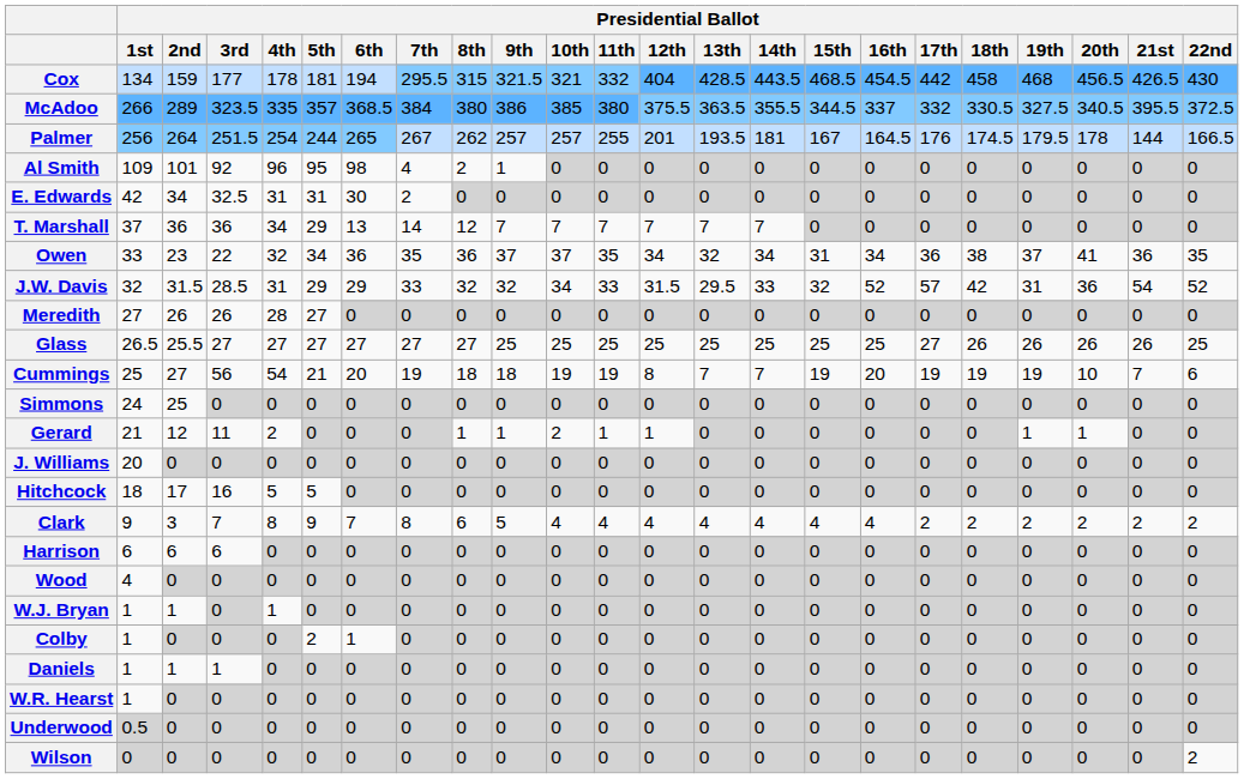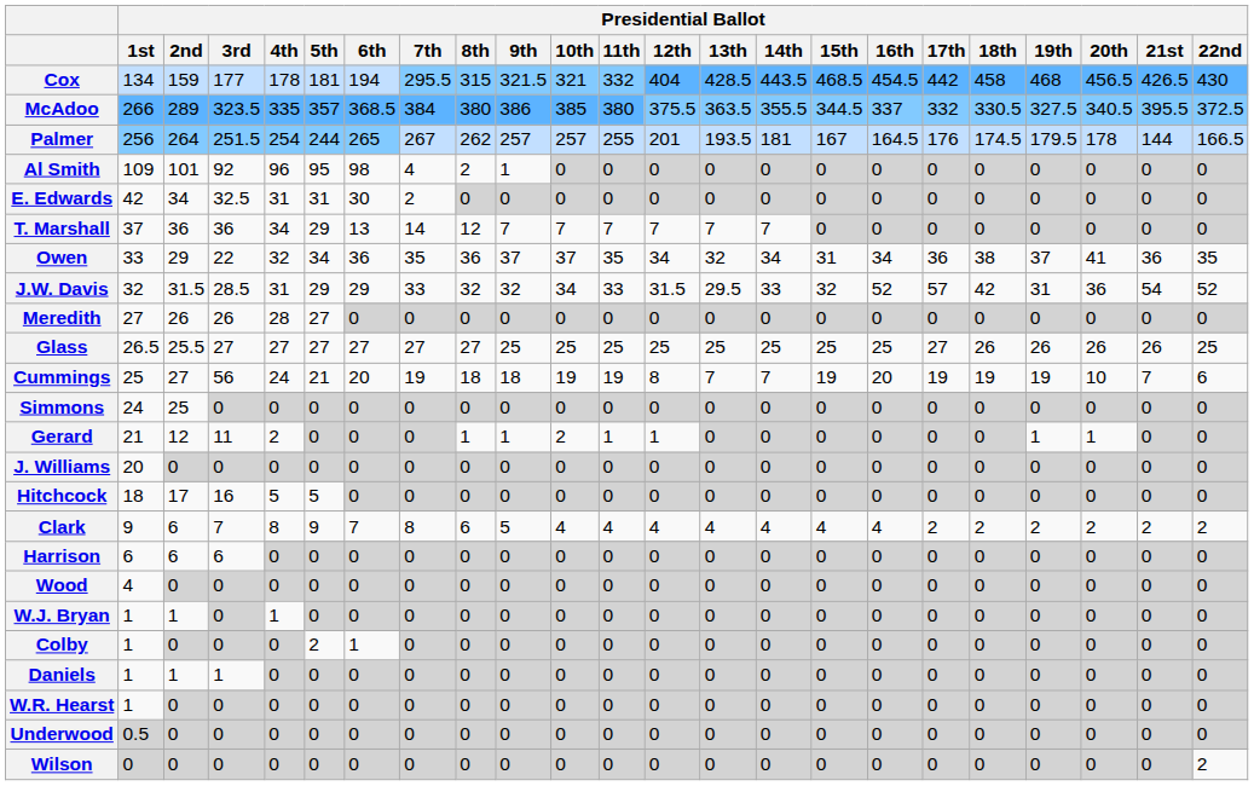 <table class="wikitable collapsible collapsed">
 <tr>
 <th></th>
 <th style="text-align:center" colspan="25"><strong>Presidential Ballot</strong></th>
 </tr>
 <tr>
 <th></th>
 <th>1st</th>
 <th>2nd</th>
 <th>3rd</th>
 <th>4th</th>
 <th>5th</th>
 <th>6th</th>
 <th>7th</th>
 <th>8th</th>
 <th>9th</th>
 <th>10th</th>
 <th>11th</th>
 <th>12th</th>
 <th>13th</th>
 <th>14th</th>
 <th>15th</th>
 <th>16th</th>
 <th>17th</th>
 <th>18th</th>
 <th>19th</th>
 <th>20th</th>
 <th>21st</th>
 <th>22nd</th>
 </tr>
 <tr>
 <th><a href='#'>Cox</a></th>
 <td style="background:#c2dfff">134</td>
 <td style="background:#c2dfff">159</td>
 <td style="background:#c2dfff">177</td>
 <td style="background:#c2dfff">178</td>
 <td style="background:#c2dfff">181</td>
 <td style="background:#c2dfff">194</td>
 <td style="background:#82caff">295.5</td>
 <td style="background:#82caff">315</td>
 <td style="background:#82caff">321.5</td>
 <td style="background:#82caff">321</td>
 <td style="background:#82caff">332</td>
 <td style="background:#5cb3ff">404</td>
 <td style="background:#5cb3ff">428.5</td>
 <td style="background:#5cb3ff">443.5</td>
 <td style="background:#5cb3ff">468.5</td>
 <td style="background:#5cb3ff">454.5</td>
 <td style="background:#5cb3ff">442</td>
 <td style="background:#5cb3ff">458</td>
 <td style="background:#5cb3ff">468</td>
 <td style="background:#5cb3ff">456.5</td>
 <td style="background:#5cb3ff">426.5</td>
 <td style="background:#5cb3ff">430</td>
 </tr>
 <tr>
 <th><a href='#'>McAdoo</a></th>
 <td style="background:#5cb3ff">266</td>
 <td style="background:#5cb3ff">289</td>
 <td style="background:#5cb3ff">323.5</td>
 <td style="background:#5cb3ff">335</td>
 <td style="background:#5cb3ff">357</td>
 <td style="background:#5cb3ff">368.5</td>
 <td style="background:#5cb3ff">384</td>
 <td style="background:#5cb3ff">380</td>
 <td style="background:#5cb3ff">386</td>
 <td style="background:#5cb3ff">385</td>
 <td style="background:#5cb3ff">380</td>
 <td style="background:#82caff">375.5</td>
 <td style="background:#82caff">363.5</td>
 <td style="background:#82caff">355.5</td>
 <td style="background:#82caff">344.5</td>
 <td style="background:#82caff">337</td>
 <td style="background:#82caff">332</td>
 <td style="background:#82caff">330.5</td>
 <td style="background:#82caff">327.5</td>
 <td style="background:#82caff">340.5</td>
 <td style="background:#82caff">395.5</td>
 <td style="background:#82caff">372.5</td>
 </tr>
 <tr>
 <th><a href='#'>Palmer</a></th>
 <td style="background:#82caff">256</td>
 <td style="background:#82caff">264</td>
 <td style="background:#82caff">251.5</td>
 <td style="background:#82caff">254</td>
 <td style="background:#82caff">244</td>
 <td style="background:#82caff">265</td>
 <td style="background:#c2dfff">267</td>
 <td style="background:#c2dfff">262</td>
 <td style="background:#c2dfff">257</td>
 <td style="background:#c2dfff">257</td>
 <td style="background:#c2dfff">255</td>
 <td style="background:#c2dfff">201</td>
 <td style="background:#c2dfff">193.5</td>
 <td style="background:#c2dfff">181</td>
 <td style="background:#c2dfff">167</td>
 <td style="background:#c2dfff">164.5</td>
 <td style="background:#c2dfff">176</td>
 <td style="background:#c2dfff">174.5</td>
 <td style="background:#c2dfff">179.5</td>
 <td style="background:#c2dfff">178</td>
 <td style="background:#c2dfff">144</td>
 <td style="background:#c2dfff">166.5</td>
 </tr>
 <tr>
 <th><a href='#'>Al Smith</a></th>
 <td>109</td>
 <td>101</td>
 <td>92</td>
 <td>96</td>
 <td>95</td>
 <td>98</td>
 <td>4</td>
 <td>2</td>
 <td>1</td>
 <td style="background:#d3d3d3">0</td>
 <td style="background:#d3d3d3">0</td>
 <td style="background:#d3d3d3">0</td>
 <td style="background:#d3d3d3">0</td>
 <td style="background:#d3d3d3">0</td>
 <td style="background:#d3d3d3">0</td>
 <td style="background:#d3d3d3">0</td>
 <td style="background:#d3d3d3">0</td>
 <td style="background:#d3d3d3">0</td>
 <td style="background:#d3d3d3">0</td>
 <td style="background:#d3d3d3">0</td>
 <td style="background:#d3d3d3">0</td>
 <td style="background:#d3d3d3">0</td>
 </tr>
 <tr>
 <th><a href='#'>E. Edwards</a></th>
 <td>42</td>
 <td>34</td>
 <td>32.5</td>
 <td>31</td>
 <td>31</td>
 <td>30</td>
 <td>2</td>
 <td style="background:#d3d3d3">0</td>
 <td style="background:#d3d3d3">0</td>
 <td style="background:#d3d3d3">0</td>
 <td style="background:#d3d3d3">0</td>
 <td style="background:#d3d3d3">0</td>
 <td style="background:#d3d3d3">0</td>
 <td style="background:#d3d3d3">0</td>
 <td style="background:#d3d3d3">0</td>
 <td style="background:#d3d3d3">0</td>
 <td style="background:#d3d3d3">0</td>
 <td style="background:#d3d3d3">0</td>
 <td style="background:#d3d3d3">0</td>
 <td style="background:#d3d3d3">0</td>
 <td style="background:#d3d3d3">0</td>
 <td style="background:#d3d3d3">0</td>
 </tr>
 <tr>
 <th><a href='#'>T. Marshall</a></th>
 <td>37</td>
 <td>36</td>
 <td>36</td>
 <td>34</td>
 <td>29</td>
 <td>13</td>
 <td>14</td>
 <td>12</td>
 <td>7</td>
 <td>7</td>
 <td>7</td>
 <td>7</td>
 <td>7</td>
 <td>7</td>
 <td style="background:#d3d3d3">0</td>
 <td style="background:#d3d3d3">0</td>
 <td style="background:#d3d3d3">0</td>
 <td style="background:#d3d3d3">0</td>
 <td style="background:#d3d3d3">0</td>
 <td style="background:#d3d3d3">0</td>
 <td style="background:#d3d3d3">0</td>
 <td style="background:#d3d3d3">0</td>
 </tr>
 <tr>
 <th><a href='#'>Owen</a></th>
 <td>33</td>
-<td>23</td>
+<td>29</td>
 <td>22</td>
 <td>32</td>
 <td>34</td>
 <td>36</td>
 <td>35</td>
 <td>36</td>
 <td>37</td>
 <td>37</td>
 <td>35</td>
 <td>34</td>
 <td>32</td>
 <td>34</td>
 <td>31</td>
 <td>34</td>
 <td>36</td>
 <td>38</td>
 <td>37</td>
 <td>41</td>
 <td>36</td>
 <td>35</td>
 </tr>
 <tr>
 <th><a href='#'>J.W. Davis</a></th>
 <td>32</td>
 <td>31.5</td>
 <td>28.5</td>
 <td>31</td>
 <td>29</td>
 <td>29</td>
 <td>33</td>
 <td>32</td>
 <td>32</td>
 <td>34</td>
 <td>33</td>
 <td>31.5</td>
 <td>29.5</td>
 <td>33</td>
 <td>32</td>
 <td>52</td>
 <td>57</td>
 <td>42</td>
 <td>31</td>
 <td>36</td>
 <td>54</td>
 <td>52</td>
 </tr>
 <tr>
 <th><a href='#'>Meredith</a></th>
 <td>27</td>
 <td>26</td>
 <td>26</td>
 <td>28</td>
 <td>27</td>
 <td style="background:#d3d3d3">0</td>
 <td style="background:#d3d3d3">0</td>
 <td style="background:#d3d3d3">0</td>
 <td style="background:#d3d3d3">0</td>
 <td style="background:#d3d3d3">0</td>
 <td style="background:#d3d3d3">0</td>
 <td style="background:#d3d3d3">0</td>
 <td style="background:#d3d3d3">0</td>
 <td style="background:#d3d3d3">0</td>
 <td style="background:#d3d3d3">0</td>
 <td style="background:#d3d3d3">0</td>
 <td style="background:#d3d3d3">0</td>
 <td style="background:#d3d3d3">0</td>
 <td style="background:#d3d3d3">0</td>
 <td style="background:#d3d3d3">0</td>
 <td style="background:#d3d3d3">0</td>
 <td style="background:#d3d3d3">0</td>
 </tr>
 <tr>
 <th><a href='#'>Glass</a></th>
 <td>26.5</td>
 <td>25.5</td>
 <td>27</td>
 <td>27</td>
 <td>27</td>
 <td>27</td>
 <td>27</td>
 <td>27</td>
 <td>25</td>
 <td>25</td>
 <td>25</td>
 <td>25</td>
 <td>25</td>
 <td>25</td>
 <td>25</td>
 <td>25</td>
 <td>27</td>
 <td>26</td>
 <td>26</td>
 <td>26</td>
 <td>26</td>
 <td>25</td>
 </tr>
 <tr>
 <th><a href='#'>Cummings</a></th>
 <td>25</td>
 <td>27</td>
 <td>56</td>
-<td>54</td>
+<td>24</td>
 <td>21</td>
 <td>20</td>
 <td>19</td>
 <td>18</td>
 <td>18</td>
 <td>19</td>
 <td>19</td>
 <td>8</td>
 <td>7</td>
 <td>7</td>
 <td>19</td>
 <td>20</td>
 <td>19</td>
 <td>19</td>
 <td>19</td>
 <td>10</td>
 <td>7</td>
 <td>6</td>
 </tr>
 <tr>
 <th><a href='#'>Simmons</a></th>
 <td>24</td>
 <td>25</td>
 <td style="background:#d3d3d3">0</td>
 <td style="background:#d3d3d3">0</td>
 <td style="background:#d3d3d3">0</td>
 <td style="background:#d3d3d3">0</td>
 <td style="background:#d3d3d3">0</td>
 <td style="background:#d3d3d3">0</td>
 <td style="background:#d3d3d3">0</td>
 <td style="background:#d3d3d3">0</td>
 <td style="background:#d3d3d3">0</td>
 <td style="background:#d3d3d3">0</td>
 <td style="background:#d3d3d3">0</td>
 <td style="background:#d3d3d3">0</td>
 <td style="background:#d3d3d3">0</td>
 <td style="background:#d3d3d3">0</td>
 <td style="background:#d3d3d3">0</td>
 <td style="background:#d3d3d3">0</td>
 <td style="background:#d3d3d3">0</td>
 <td style="background:#d3d3d3">0</td>
 <td style="background:#d3d3d3">0</td>
 <td style="background:#d3d3d3">0</td>
 </tr>
 <tr>
 <th><a href='#'>Gerard</a></th>
 <td>21</td>
 <td>12</td>
 <td>11</td>
 <td>2</td>
 <td style="background:#d3d3d3">0</td>
 <td style="background:#d3d3d3">0</td>
 <td style="background:#d3d3d3">0</td>
 <td>1</td>
 <td>1</td>
 <td>2</td>
 <td>1</td>
 <td>1</td>
 <td style="background:#d3d3d3">0</td>
 <td style="background:#d3d3d3">0</td>
 <td style="background:#d3d3d3">0</td>
 <td style="background:#d3d3d3">0</td>
 <td style="background:#d3d3d3">0</td>
 <td style="background:#d3d3d3">0</td>
 <td>1</td>
 <td>1</td>
 <td style="background:#d3d3d3">0</td>
 <td style="background:#d3d3d3">0</td>
 </tr>
 <tr>
 <th><a href='#'>J. Williams</a></th>
 <td>20</td>
 <td style="background:#d3d3d3">0</td>
 <td style="background:#d3d3d3">0</td>
 <td style="background:#d3d3d3">0</td>
 <td style="background:#d3d3d3">0</td>
 <td style="background:#d3d3d3">0</td>
 <td style="background:#d3d3d3">0</td>
 <td style="background:#d3d3d3">0</td>
 <td style="background:#d3d3d3">0</td>
 <td style="background:#d3d3d3">0</td>
 <td style="background:#d3d3d3">0</td>
 <td style="background:#d3d3d3">0</td>
 <td style="background:#d3d3d3">0</td>
 <td style="background:#d3d3d3">0</td>
 <td style="background:#d3d3d3">0</td>
 <td style="background:#d3d3d3">0</td>
 <td style="background:#d3d3d3">0</td>
 <td style="background:#d3d3d3">0</td>
 <td style="background:#d3d3d3">0</td>
 <td style="background:#d3d3d3">0</td>
 <td style="background:#d3d3d3">0</td>
 <td style="background:#d3d3d3">0</td>
 </tr>
 <tr>
 <th><a href='#'>Hitchcock</a></th>
 <td>18</td>
 <td>17</td>
 <td>16</td>
 <td>5</td>
 <td>5</td>
 <td style="background:#d3d3d3">0</td>
 <td style="background:#d3d3d3">0</td>
 <td style="background:#d3d3d3">0</td>
 <td style="background:#d3d3d3">0</td>
 <td style="background:#d3d3d3">0</td>
 <td style="background:#d3d3d3">0</td>
 <td style="background:#d3d3d3">0</td>
 <td style="background:#d3d3d3">0</td>
 <td style="background:#d3d3d3">0</td>
 <td style="background:#d3d3d3">0</td>
 <td style="background:#d3d3d3">0</td>
 <td style="background:#d3d3d3">0</td>
 <td style="background:#d3d3d3">0</td>
 <td style="background:#d3d3d3">0</td>
 <td style="background:#d3d3d3">0</td>
 <td style="background:#d3d3d3">0</td>
 <td style="background:#d3d3d3">0</td>
 </tr>
 <tr>
 <th><a href='#'>Clark</a></th>
 <td>9</td>
-<td>3</td>
+<td>6</td>
 <td>7</td>
 <td>8</td>
 <td>9</td>
 <td>7</td>
 <td>8</td>
 <td>6</td>
 <td>5</td>
 <td>4</td>
 <td>4</td>
 <td>4</td>
 <td>4</td>
 <td>4</td>
 <td>4</td>
 <td>4</td>
 <td>2</td>
 <td>2</td>
 <td>2</td>
 <td>2</td>
 <td>2</td>
 <td>2</td>
 </tr>
 <tr>
 <th><a href='#'>Harrison</a></th>
 <td>6</td>
 <td>6</td>
 <td>6</td>
 <td style="background:#d3d3d3">0</td>
 <td style="background:#d3d3d3">0</td>
 <td style="background:#d3d3d3">0</td>
 <td style="background:#d3d3d3">0</td>
 <td style="background:#d3d3d3">0</td>
 <td style="background:#d3d3d3">0</td>
 <td style="background:#d3d3d3">0</td>
 <td style="background:#d3d3d3">0</td>
 <td style="background:#d3d3d3">0</td>
 <td style="background:#d3d3d3">0</td>
 <td style="background:#d3d3d3">0</td>
 <td style="background:#d3d3d3">0</td>
 <td style="background:#d3d3d3">0</td>
 <td style="background:#d3d3d3">0</td>
 <td style="background:#d3d3d3">0</td>
 <td style="background:#d3d3d3">0</td>
 <td style="background:#d3d3d3">0</td>
 <td style="background:#d3d3d3">0</td>
 <td style="background:#d3d3d3">0</td>
 </tr>
 <tr>
 <th><a href='#'>Wood</a></th>
 <td>4</td>
 <td style="background:#d3d3d3">0</td>
 <td style="background:#d3d3d3">0</td>
 <td style="background:#d3d3d3">0</td>
 <td style="background:#d3d3d3">0</td>
 <td style="background:#d3d3d3">0</td>
 <td style="background:#d3d3d3">0</td>
 <td style="background:#d3d3d3">0</td>
 <td style="background:#d3d3d3">0</td>
 <td style="background:#d3d3d3">0</td>
 <td style="background:#d3d3d3">0</td>
 <td style="background:#d3d3d3">0</td>
 <td style="background:#d3d3d3">0</td>
 <td style="background:#d3d3d3">0</td>
 <td style="background:#d3d3d3">0</td>
 <td style="background:#d3d3d3">0</td>
 <td style="background:#d3d3d3">0</td>
 <td style="background:#d3d3d3">0</td>
 <td style="background:#d3d3d3">0</td>
 <td style="background:#d3d3d3">0</td>
 <td style="background:#d3d3d3">0</td>
 <td style="background:#d3d3d3">0</td>
 </tr>
 <tr>
 <th><a href='#'>W.J. Bryan</a></th>
 <td>1</td>
 <td>1</td>
 <td style="background:#d3d3d3">0</td>
 <td>1</td>
 <td style="background:#d3d3d3">0</td>
 <td style="background:#d3d3d3">0</td>
 <td style="background:#d3d3d3">0</td>
 <td style="background:#d3d3d3">0</td>
 <td style="background:#d3d3d3">0</td>
 <td style="background:#d3d3d3">0</td>
 <td style="background:#d3d3d3">0</td>
 <td style="background:#d3d3d3">0</td>
 <td style="background:#d3d3d3">0</td>
 <td style="background:#d3d3d3">0</td>
 <td style="background:#d3d3d3">0</td>
 <td style="background:#d3d3d3">0</td>
 <td style="background:#d3d3d3">0</td>
 <td style="background:#d3d3d3">0</td>
 <td style="background:#d3d3d3">0</td>
 <td style="background:#d3d3d3">0</td>
 <td style="background:#d3d3d3">0</td>
 <td style="background:#d3d3d3">0</td>
 </tr>
 <tr>
 <th><a href='#'>Colby</a></th>
 <td>1</td>
 <td style="background:#d3d3d3">0</td>
 <td style="background:#d3d3d3">0</td>
 <td style="background:#d3d3d3">0</td>
 <td>2</td>
 <td>1</td>
 <td style="background:#d3d3d3">0</td>
 <td style="background:#d3d3d3">0</td>
 <td style="background:#d3d3d3">0</td>
 <td style="background:#d3d3d3">0</td>
 <td style="background:#d3d3d3">0</td>
 <td style="background:#d3d3d3">0</td>
 <td style="background:#d3d3d3">0</td>
 <td style="background:#d3d3d3">0</td>
 <td style="background:#d3d3d3">0</td>
 <td style="background:#d3d3d3">0</td>
 <td style="background:#d3d3d3">0</td>
 <td style="background:#d3d3d3">0</td>
 <td style="background:#d3d3d3">0</td>
 <td style="background:#d3d3d3">0</td>
 <td style="background:#d3d3d3">0</td>
 <td style="background:#d3d3d3">0</td>
 </tr>
 <tr>
 <th><a href='#'>Daniels</a></th>
 <td>1</td>
 <td>1</td>
 <td>1</td>
 <td style="background:#d3d3d3">0</td>
 <td style="background:#d3d3d3">0</td>
 <td style="background:#d3d3d3">0</td>
 <td style="background:#d3d3d3">0</td>
 <td style="background:#d3d3d3">0</td>
 <td style="background:#d3d3d3">0</td>
 <td style="background:#d3d3d3">0</td>
 <td style="background:#d3d3d3">0</td>
 <td style="background:#d3d3d3">0</td>
 <td style="background:#d3d3d3">0</td>
 <td style="background:#d3d3d3">0</td>
 <td style="background:#d3d3d3">0</td>
 <td style="background:#d3d3d3">0</td>
 <td style="background:#d3d3d3">0</td>
 <td style="background:#d3d3d3">0</td>
 <td style="background:#d3d3d3">0</td>
 <td style="background:#d3d3d3">0</td>
 <td style="background:#d3d3d3">0</td>
 <td style="background:#d3d3d3">0</td>
 </tr>
 <tr>
 <th><a href='#'>W.R. Hearst</a></th>
 <td>1</td>
 <td style="background:#d3d3d3">0</td>
 <td style="background:#d3d3d3">0</td>
 <td style="background:#d3d3d3">0</td>
 <td style="background:#d3d3d3">0</td>
 <td style="background:#d3d3d3">0</td>
 <td style="background:#d3d3d3">0</td>
 <td style="background:#d3d3d3">0</td>
 <td style="background:#d3d3d3">0</td>
 <td style="background:#d3d3d3">0</td>
 <td style="background:#d3d3d3">0</td>
 <td style="background:#d3d3d3">0</td>
 <td style="background:#d3d3d3">0</td>
 <td style="background:#d3d3d3">0</td>
 <td style="background:#d3d3d3">0</td>
 <td style="background:#d3d3d3">0</td>
 <td style="background:#d3d3d3">0</td>
 <td style="background:#d3d3d3">0</td>
 <td style="background:#d3d3d3">0</td>
 <td style="background:#d3d3d3">0</td>
 <td style="background:#d3d3d3">0</td>
 <td style="background:#d3d3d3">0</td>
 </tr>
 <tr>
 <th><a href='#'>Underwood</a></th>
 <td style="background:#d3d3d3">0.5</td>
 <td style="background:#d3d3d3">0</td>
 <td style="background:#d3d3d3">0</td>
 <td style="background:#d3d3d3">0</td>
 <td style="background:#d3d3d3">0</td>
 <td style="background:#d3d3d3">0</td>
 <td style="background:#d3d3d3">0</td>
 <td style="background:#d3d3d3">0</td>
 <td style="background:#d3d3d3">0</td>
 <td style="background:#d3d3d3">0</td>
 <td style="background:#d3d3d3">0</td>
 <td style="background:#d3d3d3">0</td>
 <td style="background:#d3d3d3">0</td>
 <td style="background:#d3d3d3">0</td>
 <td style="background:#d3d3d3">0</td>
 <td style="background:#d3d3d3">0</td>
 <td style="background:#d3d3d3">0</td>
 <td style="background:#d3d3d3">0</td>
 <td style="background:#d3d3d3">0</td>
 <td style="background:#d3d3d3">0</td>
 <td style="background:#d3d3d3">0</td>
 <td style="background:#d3d3d3">0</td>
 </tr>
 <tr>
 <th><a href='#'>Wilson</a></th>
 <td style="background:#d3d3d3">0</td>
 <td style="background:#d3d3d3">0</td>
 <td style="background:#d3d3d3">0</td>
 <td style="background:#d3d3d3">0</td>
 <td style="background:#d3d3d3">0</td>
 <td style="background:#d3d3d3">0</td>
 <td style="background:#d3d3d3">0</td>
 <td style="background:#d3d3d3">0</td>
 <td style="background:#d3d3d3">0</td>
 <td style="background:#d3d3d3">0</td>
 <td style="background:#d3d3d3">0</td>
 <td style="background:#d3d3d3">0</td>
 <td style="background:#d3d3d3">0</td>
 <td style="background:#d3d3d3">0</td>
 <td style="background:#d3d3d3">0</td>
 <td style="background:#d3d3d3">0</td>
 <td style="background:#d3d3d3">0</td>
 <td style="background:#d3d3d3">0</td>
 <td style="background:#d3d3d3">0</td>
 <td style="background:#d3d3d3">0</td>
 <td style="background:#d3d3d3">0</td>
 <td>2</td>
 </tr>
 </table>
